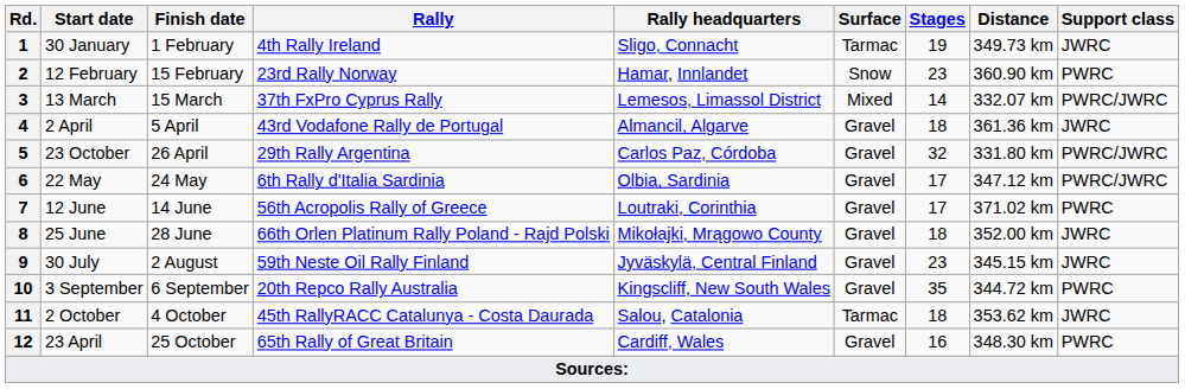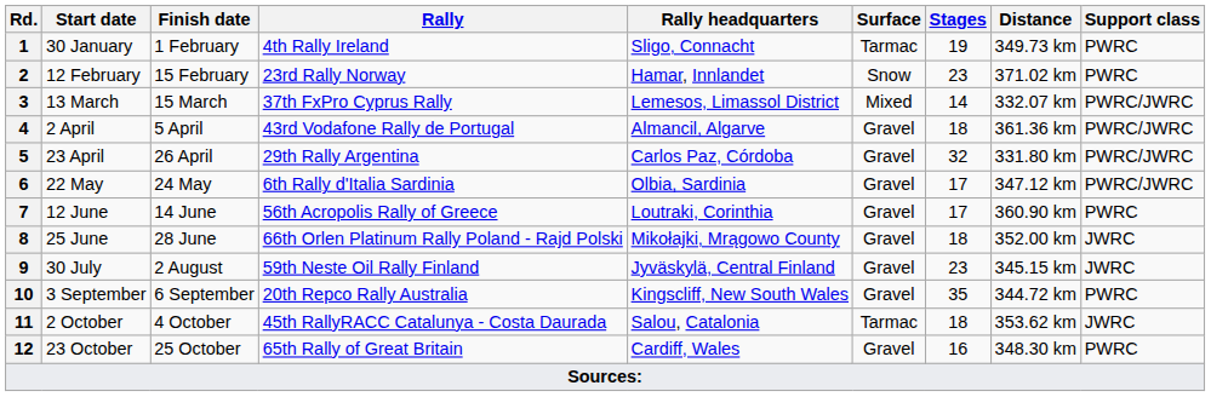 <table class="wikitable" style="font-size: 85%;">
 <tr>
 <th>Rd.</th>
 <th>Start date</th>
 <th>Finish date</th>
 <th><a href='#'>Rally</a></th>
 <th>Rally headquarters</th>
 <th>Surface</th>
 <th><a href='#'>Stages</a></th>
 <th>Distance</th>
 <th>Support class</th>
 </tr>
 <tr>
 <th>1</th>
 <td>30 January</td>
 <td>1 February</td>
 <td> <a href='#'>4th Rally Ireland</a></td>
 <td><a href='#'>Sligo, Connacht</a></td>
 <td align=center>Tarmac</td>
 <td align=center>19</td>
 <td align=center>349.73 km</td>
-<td>JWRC</td>
+<td>PWRC</td>
 </tr>
 <tr>
 <th>2</th>
 <td>12 February</td>
 <td>15 February</td>
 <td> <a href='#'>23rd Rally Norway</a></td>
 <td><a href='#'>Hamar</a>, <a href='#'>Innlandet</a></td>
 <td align=center>Snow</td>
 <td align=center>23</td>
-<td align=center>360.90 km</td>
+<td align="center">371.02 km</td>
 <td>PWRC</td>
 </tr>
 <tr>
 <th>3</th>
 <td>13 March</td>
 <td>15 March</td>
 <td> <a href='#'>37th FxPro Cyprus Rally</a></td>
 <td><a href='#'>Lemesos, Limassol District</a></td>
 <td align=center>Mixed</td>
 <td align=center>14</td>
 <td align=center>332.07 km</td>
 <td>PWRC/JWRC</td>
 </tr>
 <tr>
 <th>4</th>
 <td>2 April</td>
 <td>5 April</td>
 <td> <a href='#'>43rd Vodafone Rally de Portugal</a></td>
 <td><a href='#'>Almancil, Algarve</a></td>
 <td align="center">Gravel</td>
 <td align="center">18</td>
 <td align="center">361.36 km</td>
-<td>JWRC</td>
+<td>PWRC/JWRC</td>
 </tr>
 <tr>
 <th>5</th>
-<td>23 October</td>
+<td>23 April</td>
 <td>26 April</td>
 <td> <a href='#'>29th Rally Argentina</a></td>
 <td><a href='#'>Carlos Paz, Córdoba</a></td>
 <td align="center">Gravel</td>
 <td align="center">32</td>
 <td align="center">331.80 km</td>
 <td>PWRC/JWRC</td>
 </tr>
 <tr>
 <th>6</th>
 <td>22 May</td>
 <td>24 May</td>
 <td> <a href='#'>6th Rally d'Italia Sardinia</a></td>
 <td><a href='#'>Olbia, Sardinia</a></td>
 <td align="center">Gravel</td>
 <td align="center">17</td>
 <td align="center">347.12 km</td>
 <td>PWRC/JWRC</td>
 </tr>
 <tr>
 <th>7</th>
 <td>12 June</td>
 <td>14 June</td>
 <td> <a href='#'>56th Acropolis Rally of Greece</a></td>
 <td><a href='#'>Loutraki, Corinthia</a></td>
 <td align="center">Gravel</td>
 <td align="center">17</td>
-<td align="center">371.02 km</td>
+<td align=center>360.90 km</td>
 <td>PWRC</td>
 </tr>
 <tr>
 <th>8</th>
 <td>25 June</td>
 <td>28 June</td>
 <td nowrap> <a href='#'>66th Orlen Platinum Rally Poland - Rajd Polski</a></td>
 <td nowrap><a href='#'>Mikołajki, Mrągowo County</a></td>
 <td align="center">Gravel</td>
 <td align="center">18</td>
 <td align="center">352.00 km</td>
 <td>JWRC</td>
 </tr>
 <tr>
 <th>9</th>
 <td>30 July</td>
 <td>2 August</td>
 <td> <a href='#'>59th Neste Oil Rally Finland</a></td>
 <td><a href='#'>Jyväskylä, Central Finland</a></td>
 <td align="center">Gravel</td>
 <td align="center">23</td>
 <td align="center">345.15 km</td>
 <td>JWRC</td>
 </tr>
 <tr>
 <th>10</th>
 <td>3 September</td>
 <td nowrap>6 September</td>
 <td> <a href='#'>20th Repco Rally Australia</a></td>
 <td><a href='#'>Kingscliff, New South Wales</a></td>
 <td align="center">Gravel</td>
 <td align="center">35</td>
 <td align="center">344.72 km</td>
 <td>PWRC</td>
 </tr>
 <tr>
 <th>11</th>
 <td>2 October</td>
 <td>4 October</td>
 <td> <a href='#'>45th RallyRACC Catalunya - Costa Daurada</a></td>
 <td><a href='#'>Salou</a>, <a href='#'>Catalonia</a></td>
 <td align="center">Tarmac</td>
 <td align="center">18</td>
 <td align="center">353.62 km</td>
 <td>JWRC</td>
 </tr>
 <tr>
 <th>12</th>
-<td>23 April</td>
+<td>23 October</td>
 <td>25 October</td>
 <td> <a href='#'>65th Rally of Great Britain</a></td>
 <td><a href='#'>Cardiff, Wales</a></td>
 <td align="center">Gravel</td>
 <td align="center">16</td>
 <td align="center">348.30 km</td>
 <td>PWRC</td>
 </tr>
 <tr>
 <td colspan="9" style="background-color:#EAECF0;text-align:center"><strong>Sources:</strong></td>
 </tr>
 </table>
